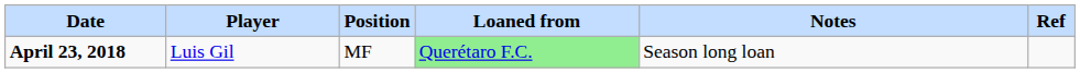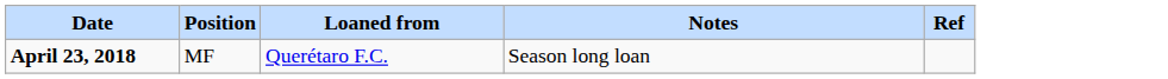 <table class="wikitable" style="text-align:left; font-size:95%;">
 <tr>
 <th style="background:#c2ddff; width:120px;">Date</th>
-<th style="background:#c2ddff; width:130px;">Player</th>
 <th style="background:#c2ddff; width:50px;">Position</th>
 <th style="background:#c2ddff; width:170px;">Loaned from</th>
 <th style="background:#c2ddff; width:300px;">Notes</th>
 <th style="background:#c2ddff; width:30px;">Ref</th>
 </tr>
 <tr>
 <td><strong>April 23, 2018</strong></td>
-<td> <a href='#'>Luis Gil</a></td>
 <td>MF</td>
-<td style="background: lightgreen;"> <a href='#'>Querétaro F.C.</a></td>
+<td> <a href='#'>Querétaro F.C.</a></td>
 <td>Season long loan</td>
 <td></td>
 </tr>
 </table>
